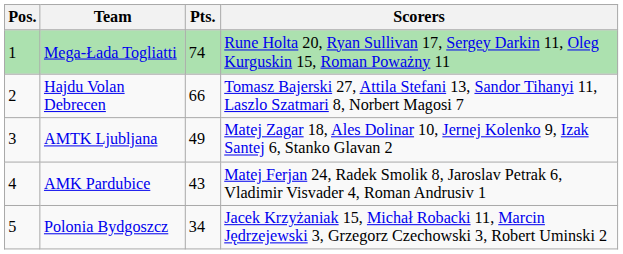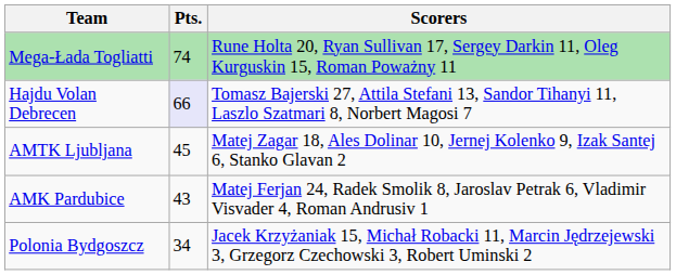 <table class=wikitable>
 <tr>
-<th width=20>Pos.</th>
 <th width=200>Team</th>
 <th width=30>Pts.</th>
 <th width=680>Scorers</th>
 </tr>
 <tr style="background:#ACE1AF;">
-<td>1</td>
 <td align=left> <a href='#'>Mega-Łada Togliatti</a></td>
 <td>74</td>
 <td><a href='#'>Rune Holta</a> 20, <a href='#'>Ryan Sullivan</a> 17, <a href='#'>Sergey Darkin</a> 11, <a href='#'>Oleg Kurguskin</a> 15, <a href='#'>Roman Poważny</a> 11</td>
 </tr>
 <tr>
-<td>2</td>
 <td align=left> <a href='#'>Hajdu Volan Debrecen</a></td>
-<td>66</td>
+<td style="background: lavender;">66</td>
 <td><a href='#'>Tomasz Bajerski</a> 27, <a href='#'>Attila Stefani</a> 13, <a href='#'>Sandor Tihanyi</a> 11, <a href='#'>Laszlo Szatmari</a> 8, Norbert Magosi 7</td>
 </tr>
 <tr>
-<td>3</td>
 <td align=left> <a href='#'>AMTK Ljubljana</a></td>
-<td>49</td>
+<td>45</td>
 <td><a href='#'>Matej Zagar</a> 18, <a href='#'>Ales Dolinar</a> 10, <a href='#'>Jernej Kolenko</a> 9, <a href='#'>Izak Santej</a> 6, Stanko Glavan 2</td>
 </tr>
 <tr>
-<td>4</td>
 <td align=left> <a href='#'>AMK Pardubice</a></td>
 <td>43</td>
 <td><a href='#'>Matej Ferjan</a> 24, Radek Smolik 8, Jaroslav Petrak 6, Vladimir Visvader 4, Roman Andrusiv 1</td>
 </tr>
 <tr>
-<td>5</td>
 <td align=left> <a href='#'>Polonia Bydgoszcz</a></td>
 <td>34</td>
 <td><a href='#'>Jacek Krzyżaniak</a> 15, <a href='#'>Michał Robacki</a> 11, <a href='#'>Marcin Jędrzejewski</a> 3, Grzegorz Czechowski 3, Robert Uminski 2</td>
 </tr>
 </table>
